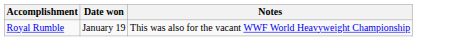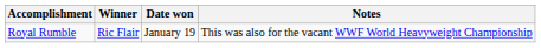 <table class="wikitable">
 <tr>
 <th>Accomplishment</th>
+<th>Winner</th>
 <th>Date won</th>
 <th>Notes</th>
 </tr>
 <tr>
 <td><a href='#'>Royal Rumble</a></td>
+<td><a href='#'>Ric Flair</a></td>
 <td>January 19</td>
 <td>This was also for the vacant <a href='#'>WWF World Heavyweight Championship</a></td>
 </tr>
 </table>
